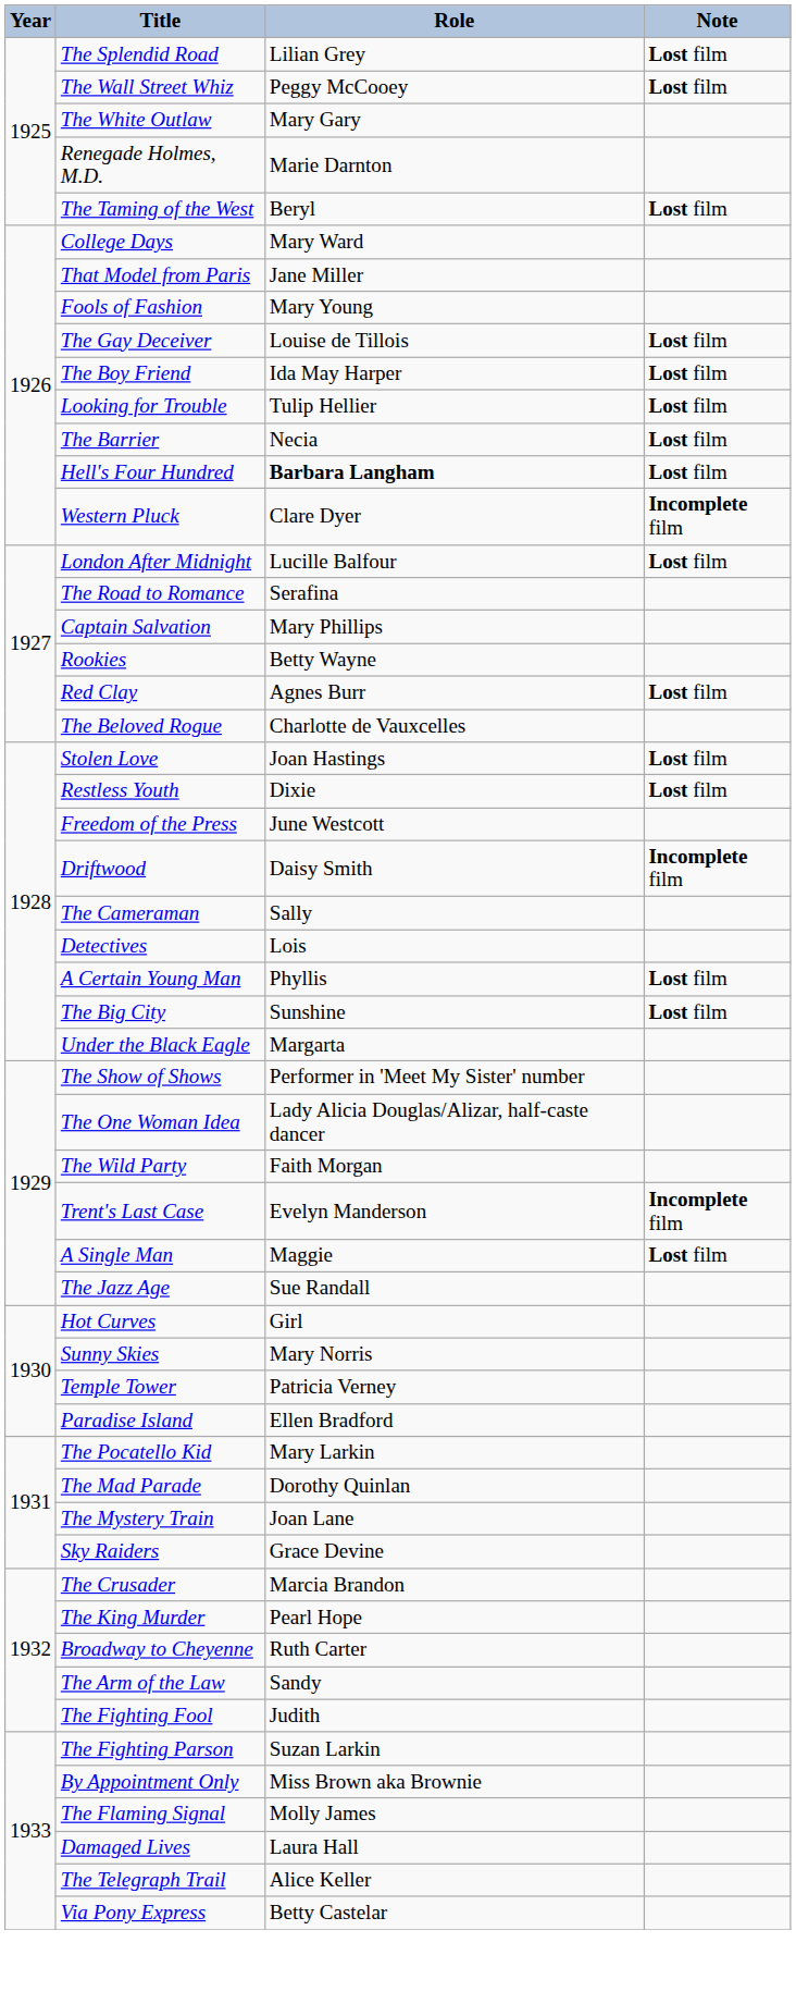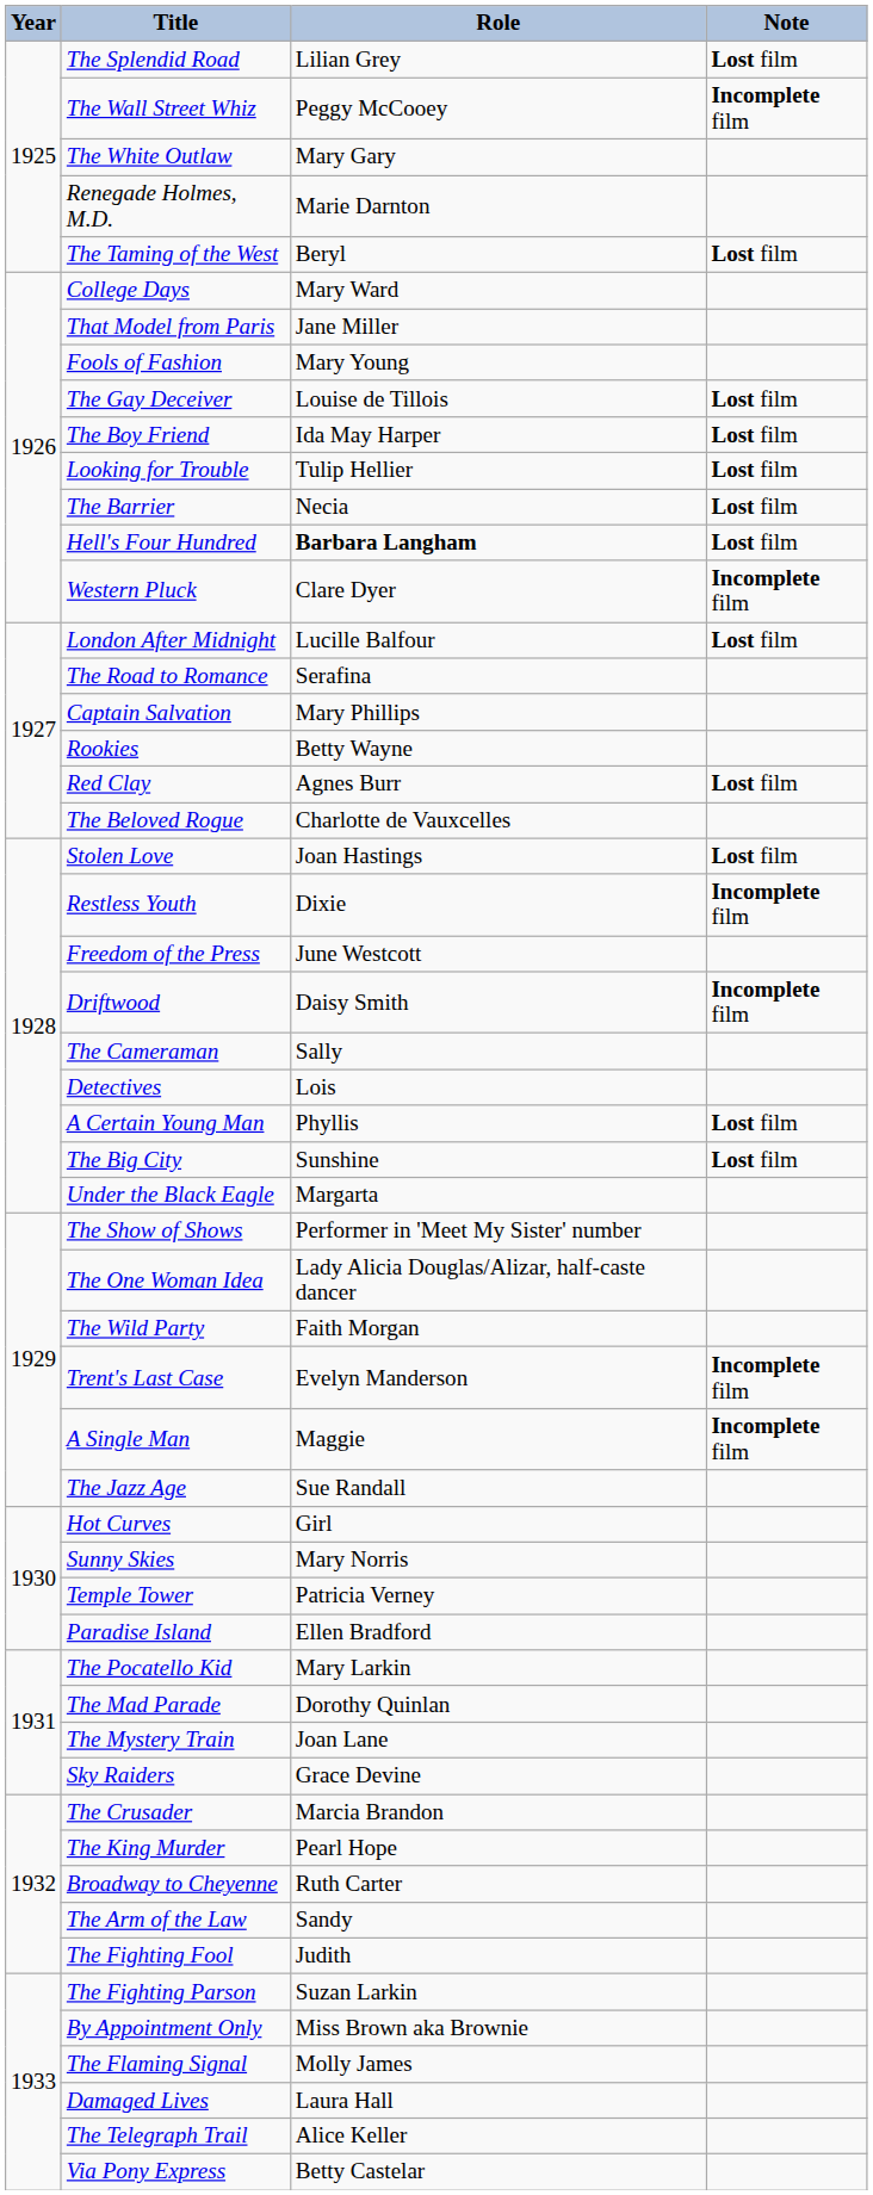 <table class="wikitable">
 <tr>
 <th style="background:#B0C4DE;">Year</th>
 <th style="background:#B0C4DE;">Title</th>
 <th style="background:#B0C4DE;">Role</th>
 <th style="background:#B0C4DE;">Note</th>
 </tr>
 <tr>
 <td rowspan=5>1925</td>
 <td><em><a href='#'>The Splendid Road</a></em></td>
 <td>Lilian Grey</td>
 <td><strong>Lost</strong> film</td>
 </tr>
 <tr>
 <td><em><a href='#'>The Wall Street Whiz</a></em></td>
 <td>Peggy McCooey</td>
-<td><strong>Lost</strong> film</td>
+<td><strong>Incomplete</strong> film</td>
 </tr>
 <tr>
 <td><em><a href='#'>The White Outlaw</a></em></td>
 <td>Mary Gary</td>
 <td></td>
 </tr>
 <tr>
 <td><em>Renegade Holmes, M.D.</em></td>
 <td>Marie Darnton</td>
 <td></td>
 </tr>
 <tr>
 <td><em><a href='#'>The Taming of the West</a></em></td>
 <td>Beryl</td>
 <td><strong>Lost</strong> film</td>
 </tr>
 <tr>
 <td rowspan=9>1926</td>
 <td><em><a href='#'>College Days</a></em></td>
 <td>Mary Ward</td>
 <td></td>
 </tr>
 <tr>
 <td><em><a href='#'>That Model from Paris</a></em></td>
 <td>Jane Miller</td>
 <td></td>
 </tr>
 <tr>
 <td><em><a href='#'>Fools of Fashion</a></em></td>
 <td>Mary Young</td>
 <td></td>
 </tr>
 <tr>
 <td><em><a href='#'>The Gay Deceiver</a></em></td>
 <td>Louise de Tillois</td>
 <td><strong>Lost</strong> film</td>
 </tr>
 <tr>
 <td><em><a href='#'>The Boy Friend</a></em></td>
 <td>Ida May Harper</td>
 <td><strong>Lost</strong> film</td>
 </tr>
 <tr>
 <td><em><a href='#'>Looking for Trouble</a></em></td>
 <td>Tulip Hellier</td>
 <td><strong>Lost</strong> film</td>
 </tr>
 <tr>
 <td><em><a href='#'>The Barrier</a></em></td>
 <td>Necia</td>
 <td><strong>Lost</strong> film</td>
 </tr>
 <tr>
 <td><em><a href='#'>Hell's Four Hundred</a></em></td>
 <td><strong>Barbara Langham</strong></td>
 <td><strong>Lost</strong> film</td>
 </tr>
 <tr>
 <td><em><a href='#'>Western Pluck</a></em></td>
 <td>Clare Dyer</td>
 <td><strong>Incomplete</strong> film</td>
 </tr>
 <tr>
 <td rowspan=6>1927</td>
 <td><em><a href='#'>London After Midnight</a></em></td>
 <td>Lucille Balfour</td>
 <td><strong>Lost</strong> film</td>
 </tr>
 <tr>
 <td><em><a href='#'>The Road to Romance</a></em></td>
 <td>Serafina</td>
 <td></td>
 </tr>
 <tr>
 <td><em><a href='#'>Captain Salvation</a></em></td>
 <td>Mary Phillips</td>
 <td></td>
 </tr>
 <tr>
 <td><em><a href='#'>Rookies</a></em></td>
 <td>Betty Wayne</td>
 <td></td>
 </tr>
 <tr>
 <td><em><a href='#'>Red Clay</a></em></td>
 <td>Agnes Burr</td>
 <td><strong>Lost</strong> film</td>
 </tr>
 <tr>
 <td><em><a href='#'>The Beloved Rogue</a></em></td>
 <td>Charlotte de Vauxcelles</td>
 <td></td>
 </tr>
 <tr>
 <td rowspan=9>1928</td>
 <td><em><a href='#'>Stolen Love</a></em></td>
 <td>Joan Hastings</td>
 <td><strong>Lost</strong> film</td>
 </tr>
 <tr>
 <td><em><a href='#'>Restless Youth</a></em></td>
 <td>Dixie</td>
-<td><strong>Lost</strong> film</td>
+<td><strong>Incomplete</strong> film</td>
 </tr>
 <tr>
 <td><em><a href='#'>Freedom of the Press</a></em></td>
 <td>June Westcott</td>
 <td></td>
 </tr>
 <tr>
 <td><em><a href='#'>Driftwood</a></em></td>
 <td>Daisy Smith</td>
 <td><strong>Incomplete</strong> film</td>
 </tr>
 <tr>
 <td><em><a href='#'>The Cameraman</a></em></td>
 <td>Sally</td>
 <td></td>
 </tr>
 <tr>
 <td><em><a href='#'>Detectives</a></em></td>
 <td>Lois</td>
 <td></td>
 </tr>
 <tr>
 <td><em><a href='#'>A Certain Young Man</a></em></td>
 <td>Phyllis</td>
 <td><strong>Lost</strong> film</td>
 </tr>
 <tr>
 <td><em><a href='#'>The Big City</a></em></td>
 <td>Sunshine</td>
 <td><strong>Lost</strong> film</td>
 </tr>
 <tr>
 <td><em><a href='#'>Under the Black Eagle</a></em></td>
 <td>Margarta</td>
 <td></td>
 </tr>
 <tr>
 <td rowspan=6>1929</td>
 <td><em><a href='#'>The Show of Shows</a></em></td>
 <td>Performer in 'Meet My Sister' number</td>
 <td></td>
 </tr>
 <tr>
 <td><em><a href='#'>The One Woman Idea</a></em></td>
 <td>Lady Alicia Douglas/Alizar, half-caste dancer</td>
 <td></td>
 </tr>
 <tr>
 <td><em><a href='#'>The Wild Party</a></em></td>
 <td>Faith Morgan</td>
 <td></td>
 </tr>
 <tr>
 <td><em><a href='#'>Trent's Last Case</a></em></td>
 <td>Evelyn Manderson</td>
 <td><strong>Incomplete</strong> film</td>
 </tr>
 <tr>
 <td><em><a href='#'>A Single Man</a></em></td>
 <td>Maggie</td>
-<td><strong>Lost</strong> film</td>
+<td><strong>Incomplete</strong> film</td>
 </tr>
 <tr>
 <td><em><a href='#'>The Jazz Age</a></em></td>
 <td>Sue Randall</td>
 <td></td>
 </tr>
 <tr>
 <td rowspan=4>1930</td>
 <td><em><a href='#'>Hot Curves</a></em></td>
 <td>Girl</td>
 <td></td>
 </tr>
 <tr>
 <td><em><a href='#'>Sunny Skies</a></em></td>
 <td>Mary Norris</td>
 <td></td>
 </tr>
 <tr>
 <td><em><a href='#'>Temple Tower</a></em></td>
 <td>Patricia Verney</td>
 <td></td>
 </tr>
 <tr>
 <td><em><a href='#'>Paradise Island</a></em></td>
 <td>Ellen Bradford</td>
 <td></td>
 </tr>
 <tr>
 <td rowspan=4>1931</td>
 <td><em><a href='#'>The Pocatello Kid</a></em></td>
 <td>Mary Larkin</td>
 <td></td>
 </tr>
 <tr>
 <td><em><a href='#'>The Mad Parade</a></em></td>
 <td>Dorothy Quinlan</td>
 <td></td>
 </tr>
 <tr>
 <td><em><a href='#'>The Mystery Train</a></em></td>
 <td>Joan Lane</td>
 <td></td>
 </tr>
 <tr>
 <td><em><a href='#'>Sky Raiders</a></em></td>
 <td>Grace Devine</td>
 <td></td>
 </tr>
 <tr>
 <td rowspan=5>1932</td>
 <td><em><a href='#'>The Crusader</a></em></td>
 <td>Marcia Brandon</td>
 <td></td>
 </tr>
 <tr>
 <td><em><a href='#'>The King Murder</a></em></td>
 <td>Pearl Hope</td>
 <td></td>
 </tr>
 <tr>
 <td><em><a href='#'>Broadway to Cheyenne</a></em></td>
 <td>Ruth Carter</td>
 <td></td>
 </tr>
 <tr>
 <td><em><a href='#'>The Arm of the Law</a></em></td>
 <td>Sandy</td>
 <td></td>
 </tr>
 <tr>
 <td><em><a href='#'>The Fighting Fool</a></em></td>
 <td>Judith</td>
 <td></td>
 </tr>
 <tr>
 <td rowspan=6>1933</td>
 <td><em><a href='#'>The Fighting Parson</a></em></td>
 <td>Suzan Larkin</td>
 <td></td>
 </tr>
 <tr>
 <td><em><a href='#'>By Appointment Only</a></em></td>
 <td>Miss Brown aka Brownie</td>
 <td></td>
 </tr>
 <tr>
 <td><em><a href='#'>The Flaming Signal</a></em></td>
 <td>Molly James</td>
 <td></td>
 </tr>
 <tr>
 <td><em><a href='#'>Damaged Lives</a></em></td>
 <td>Laura Hall</td>
 <td></td>
 </tr>
 <tr>
 <td><em><a href='#'>The Telegraph Trail</a></em></td>
 <td>Alice Keller</td>
 <td></td>
 </tr>
 <tr>
 <td><em><a href='#'>Via Pony Express</a></em></td>
 <td>Betty Castelar</td>
 <td></td>
 </tr>
 </table>
